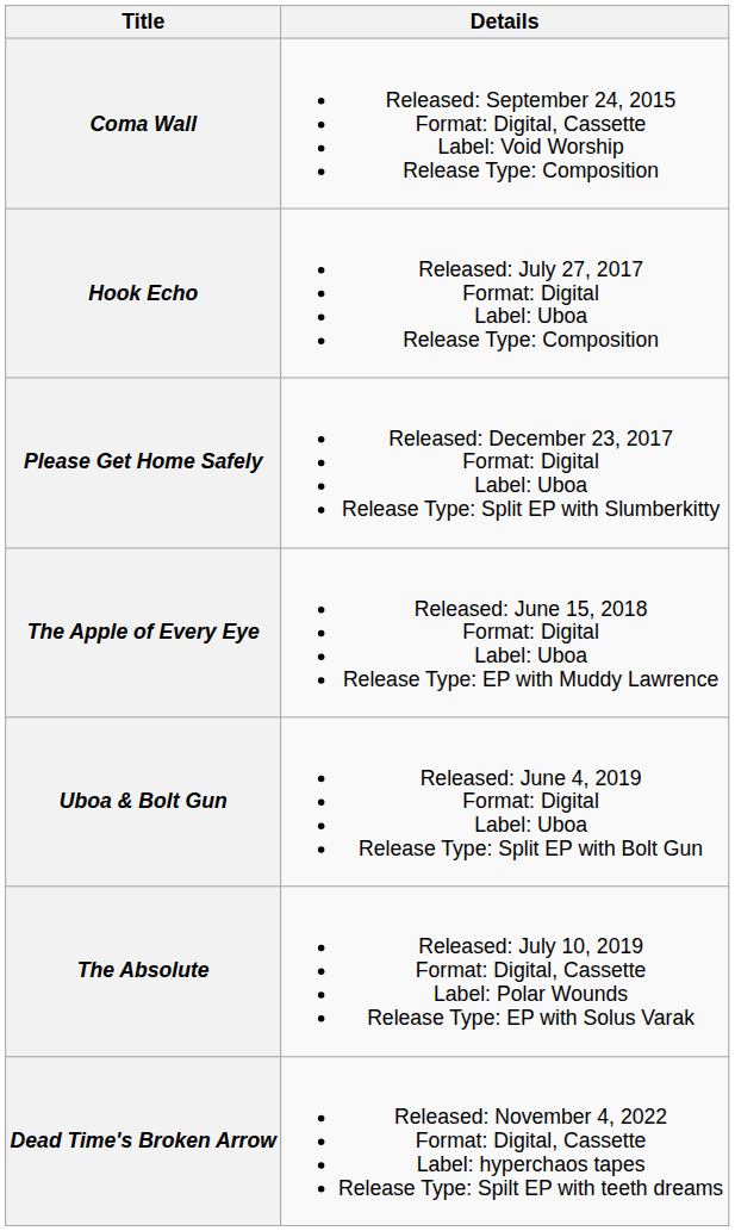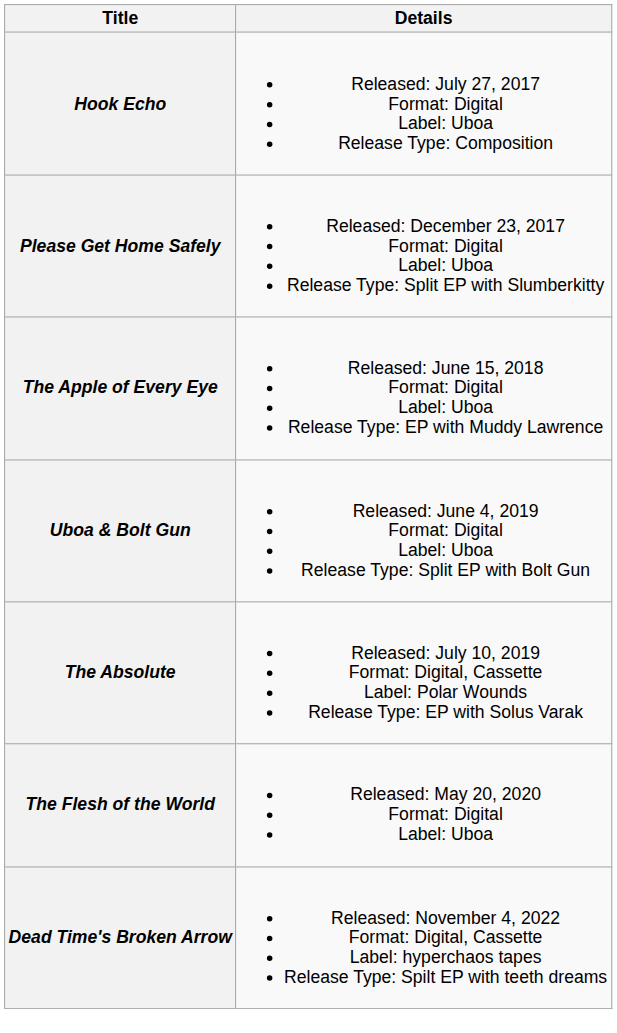 <table class="wikitable plainrowheaders" style="text-align:center;" border="1">
 <tr>
 <th>Title</th>
 <th>Details</th>
-</tr>
-<tr>
-<th scope="row"><em>Coma Wall</em></th>
-<td><br><ul><li>Released: September 24, 2015</li><li>Format: Digital, Cassette</li><li>Label:  Void Worship</li><li>Release Type: Composition</li></ul></td>
 </tr>
 <tr>
 <th scope="row"><em>Hook Echo</em></th>
 <td><br><ul><li>Released: July 27, 2017</li><li>Format: Digital</li><li>Label:  Uboa</li><li>Release Type: Composition</li></ul></td>
 </tr>
 <tr>
 <th scope="row"><em>Please Get Home Safely</em></th>
 <td><br><ul><li>Released: December 23, 2017</li><li>Format: Digital</li><li>Label:  Uboa</li><li>Release Type: Split EP with Slumberkitty</li></ul></td>
 </tr>
 <tr>
 <th scope="row"><em>The Apple of Every Eye</em></th>
 <td><br><ul><li>Released: June 15, 2018</li><li>Format: Digital</li><li>Label:  Uboa</li><li>Release Type: EP with Muddy Lawrence</li></ul></td>
 </tr>
 <tr>
 <th scope="row"><em>Uboa & Bolt Gun</em></th>
 <td><br><ul><li>Released: June 4, 2019</li><li>Format: Digital</li><li>Label:  Uboa</li><li>Release Type: Split EP with Bolt Gun</li></ul></td>
 </tr>
 <tr>
 <th scope="row"><em>The Absolute</em></th>
 <td><br><ul><li>Released: July 10, 2019</li><li>Format: Digital, Cassette</li><li>Label:  Polar Wounds</li><li>Release Type: EP with Solus Varak</li></ul></td>
 </tr>
 <tr>
+<th scope="row"><em>The Flesh of the World</em></th>
+<td><br><ul><li>Released: May 20, 2020</li><li>Format: Digital</li><li>Label: Uboa</li></ul></td>
+</tr>
+<tr>
 <th scope="row"><em>Dead Time's Broken Arrow</em></th>
 <td><br><ul><li>Released: November 4, 2022</li><li>Format: Digital, Cassette</li><li>Label:  hyperchaos tapes</li><li>Release Type: Spilt EP with teeth dreams</li></ul></td>
 </tr>
 <tr>
 </tr>
 </table>
